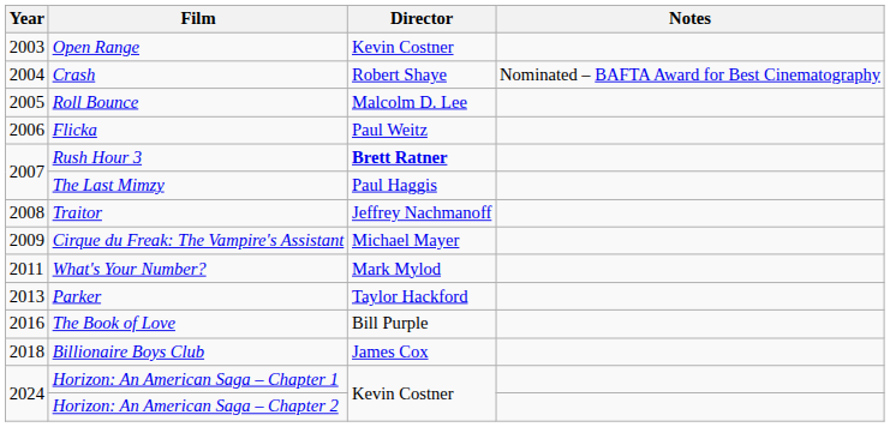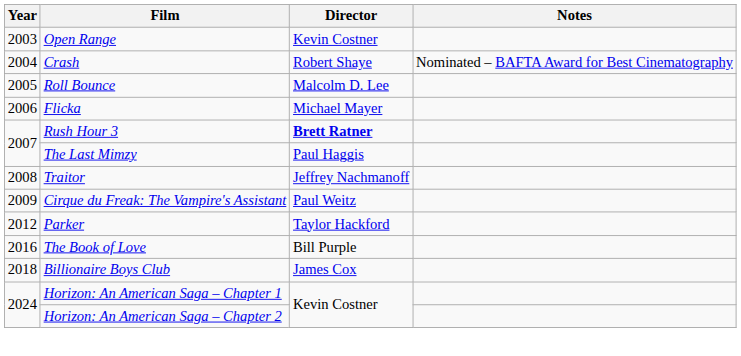 <table class="wikitable">
 <tr>
 <th>Year</th>
 <th>Film</th>
 <th>Director</th>
 <th>Notes</th>
 </tr>
 <tr>
 <td>2003</td>
 <td><em><a href='#'>Open Range</a></em></td>
 <td><a href='#'>Kevin Costner</a></td>
 <td></td>
 </tr>
 <tr>
 <td>2004</td>
 <td><em><a href='#'>Crash</a></em></td>
 <td><a href='#'>Robert Shaye</a></td>
 <td>Nominated – <a href='#'>BAFTA Award for Best Cinematography</a></td>
 </tr>
 <tr>
 <td>2005</td>
 <td><em><a href='#'>Roll Bounce</a></em></td>
 <td><a href='#'>Malcolm D. Lee</a></td>
 <td></td>
 </tr>
 <tr>
 <td>2006</td>
 <td><em><a href='#'>Flicka</a></em></td>
-<td><a href='#'>Paul Weitz</a></td>
+<td><a href='#'>Michael Mayer</a></td>
 <td></td>
 </tr>
 <tr>
 <td rowspan=2>2007</td>
 <td><em><a href='#'>Rush Hour 3</a></em></td>
 <td><strong><a href='#'>Brett Ratner</a></strong></td>
 <td></td>
 </tr>
 <tr>
 <td><em><a href='#'>The Last Mimzy</a></em></td>
 <td><a href='#'>Paul Haggis</a></td>
 <td></td>
 </tr>
 <tr>
 <td>2008</td>
 <td><em><a href='#'>Traitor</a></em></td>
 <td><a href='#'>Jeffrey Nachmanoff</a></td>
 <td></td>
 </tr>
 <tr>
 <td>2009</td>
 <td><em><a href='#'>Cirque du Freak: The Vampire's Assistant</a></em></td>
-<td><a href='#'>Michael Mayer</a></td>
+<td><a href='#'>Paul Weitz</a></td>
 <td></td>
 </tr>
 <tr>
-<td>2011</td>
-<td><em><a href='#'>What's Your Number?</a></em></td>
-<td><a href='#'>Mark Mylod</a></td>
-<td></td>
-</tr>
-<tr>
-<td>2013</td>
+<td>2012</td>
 <td><em><a href='#'>Parker</a></em></td>
 <td><a href='#'>Taylor Hackford</a></td>
 <td></td>
 </tr>
 <tr>
 <td>2016</td>
 <td><em><a href='#'>The Book of Love</a></em></td>
 <td>Bill Purple</td>
 <td></td>
 </tr>
 <tr>
 <td>2018</td>
 <td><em><a href='#'>Billionaire Boys Club</a></em></td>
 <td><a href='#'>James Cox</a></td>
 <td></td>
 </tr>
 <tr>
 <td rowspan=2>2024</td>
 <td><em><a href='#'>Horizon: An American Saga – Chapter 1</a></em></td>
 <td rowspan=2>Kevin Costner</td>
 <td></td>
 </tr>
 <tr>
 <td><em><a href='#'>Horizon: An American Saga – Chapter 2</a></em></td>
 <td></td>
 </tr>
 </table>
